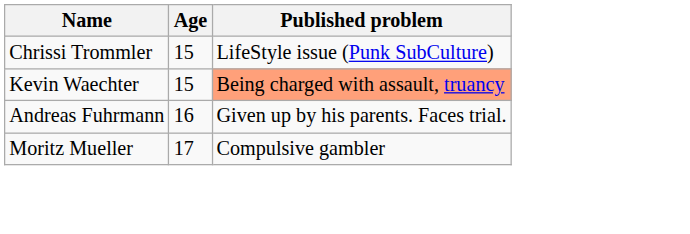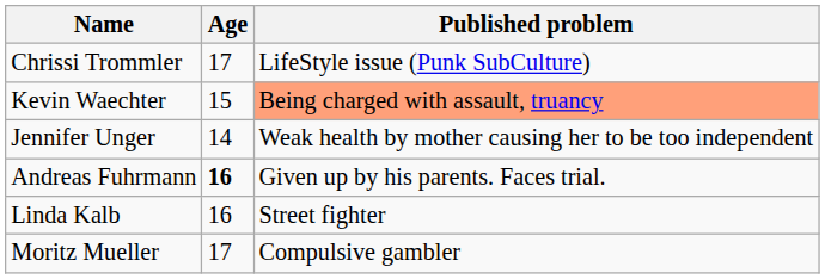 <table class="wikitable">
 <tr>
 <th>Name</th>
 <th>Age</th>
 <th>Published problem</th>
 </tr>
 <tr>
 <td>Chrissi Trommler</td>
-<td>15</td>
+<td>17</td>
 <td>LifeStyle issue (<a href='#'>Punk SubCulture</a>)</td>
 </tr>
 <tr>
 <td>Kevin Waechter</td>
 <td>15</td>
 <td style="background: lightsalmon;">Being charged with assault, <a href='#'>truancy</a></td>
 </tr>
 <tr>
+<td>Jennifer Unger</td>
+<td>14</td>
+<td>Weak health by mother causing her to be too independent</td>
+</tr>
+<tr>
 <td>Andreas Fuhrmann</td>
+<td><strong>16</strong></td>
+<td>Given up by his parents. Faces trial.</td>
+</tr>
+<tr>
+<td>Linda Kalb</td>
 <td>16</td>
-<td>Given up by his parents. Faces trial.</td>
+<td>Street fighter</td>
 </tr>
 <tr>
 <td>Moritz Mueller</td>
 <td>17</td>
 <td>Compulsive gambler</td>
 </tr>
 </table>
